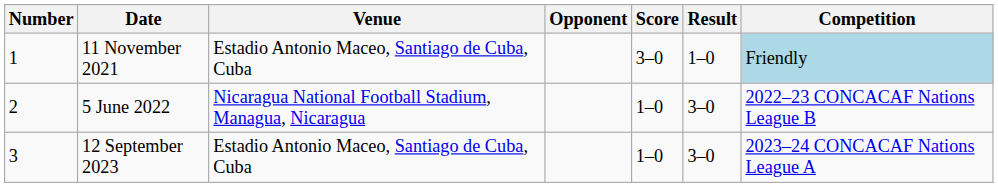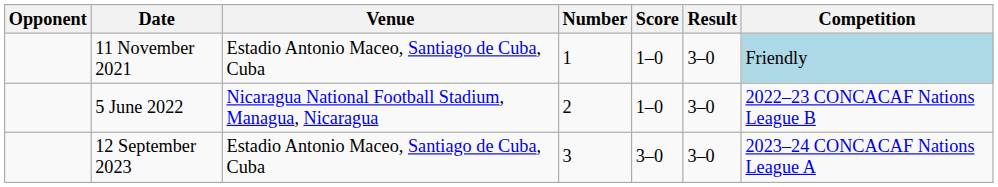 <table class="wikitable sortable">
 <tr>
-<th>Number</th>
+<th>Opponent</th>
 <th>Date</th>
 <th>Venue</th>
-<th>Opponent</th>
+<th>Number</th>
 <th>Score</th>
 <th>Result</th>
 <th>Competition</th>
 </tr>
 <tr>
-<td>1</td>
+<td></td>
 <td>11 November 2021</td>
 <td>Estadio Antonio Maceo, <a href='#'>Santiago de Cuba</a>, Cuba</td>
-<td></td>
+<td>1</td>
+<td>1–0</td>
 <td>3–0</td>
-<td>1–0</td>
 <td style="background: lightblue;">Friendly</td>
 </tr>
 <tr>
-<td>2</td>
+<td></td>
 <td>5 June 2022</td>
 <td><a href='#'>Nicaragua National Football Stadium</a>, <a href='#'>Managua</a>, <a href='#'>Nicaragua</a></td>
-<td></td>
+<td>2</td>
 <td>1–0</td>
 <td>3–0</td>
 <td><a href='#'>2022–23 CONCACAF Nations League B</a></td>
 </tr>
 <tr>
-<td>3</td>
+<td></td>
 <td>12 September 2023</td>
 <td>Estadio Antonio Maceo, <a href='#'>Santiago de Cuba</a>, Cuba</td>
-<td></td>
-<td>1–0</td>
+<td>3</td>
+<td>3–0</td>
 <td>3–0</td>
 <td><a href='#'>2023–24 CONCACAF Nations League A</a></td>
 </tr>
 </table>
